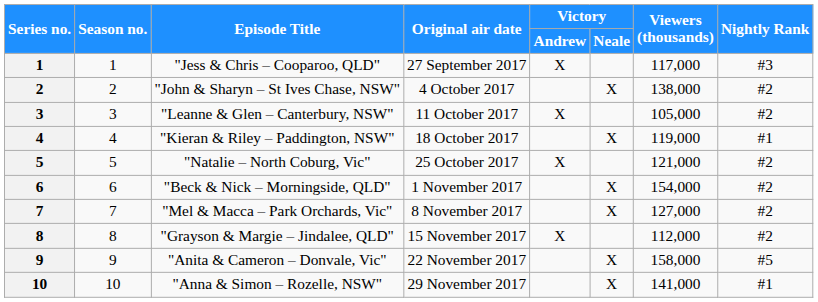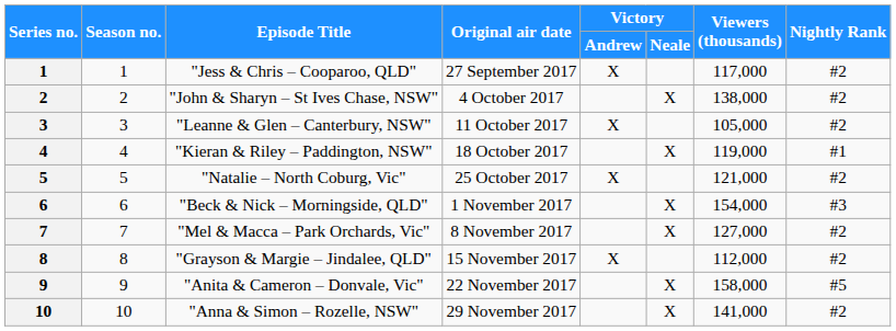 <table class="wikitable sortable" style="text-align:center">
 <tr>
 <th rowspan=2 scope="col" style="background:#1E90FF; color:white;">Series no.</th>
 <th rowspan=2 scope="col" style="background:#1E90FF; color:white;">Season no.</th>
 <th rowspan=2 scope="col" style="background:#1E90FF; color:white;">Episode Title</th>
 <th rowspan=2 scope="col" style="background:#1E90FF; color:white;">Original air date</th>
 <th colspan="2" scope="col" style="background:#1E90FF; color:white;">Victory</th>
 <th rowspan=2 scope="col" style="background:#1E90FF; color:white;">Viewers<br>(thousands)</th>
 <th rowspan=2 scope="col" style="background:#1E90FF; color:white;">Nightly Rank</th>
 </tr>
 <tr>
 <th scope="col" style="background:#1E90FF; color:white;">Andrew</th>
 <th scope="col" style="background:#1E90FF; color:white;">Neale</th>
 </tr>
 <tr>
 <th>1</th>
 <td>1</td>
 <td>"Jess & Chris – Cooparoo, QLD"</td>
 <td>27 September 2017</td>
 <td>X</td>
 <td></td>
 <td>117,000</td>
-<td>#3</td>
+<td>#2</td>
 </tr>
 <tr>
 <th>2</th>
 <td>2</td>
 <td>"John & Sharyn – St Ives Chase, NSW"</td>
 <td>4 October 2017</td>
 <td></td>
 <td>X</td>
 <td>138,000</td>
 <td>#2</td>
 </tr>
 <tr>
 <th>3</th>
 <td>3</td>
 <td>"Leanne & Glen – Canterbury, NSW"</td>
 <td>11 October 2017</td>
 <td>X</td>
 <td></td>
 <td>105,000</td>
 <td>#2</td>
 </tr>
 <tr>
 <th>4</th>
 <td>4</td>
 <td>"Kieran & Riley – Paddington, NSW"</td>
 <td>18 October 2017</td>
 <td></td>
 <td>X</td>
 <td>119,000</td>
 <td>#1</td>
 </tr>
 <tr>
 <th>5</th>
 <td>5</td>
 <td>"Natalie – North Coburg, Vic"</td>
 <td>25 October 2017</td>
 <td>X</td>
 <td></td>
 <td>121,000</td>
 <td>#2</td>
 </tr>
 <tr>
 <th>6</th>
 <td>6</td>
 <td>"Beck & Nick – Morningside, QLD"</td>
 <td>1 November 2017</td>
 <td></td>
 <td>X</td>
 <td>154,000</td>
-<td>#2</td>
+<td>#3</td>
 </tr>
 <tr>
 <th>7</th>
 <td>7</td>
 <td>"Mel & Macca – Park Orchards, Vic"</td>
 <td>8 November 2017</td>
 <td></td>
 <td>X</td>
 <td>127,000</td>
 <td>#2</td>
 </tr>
 <tr>
 <th>8</th>
 <td>8</td>
 <td>"Grayson & Margie – Jindalee, QLD"</td>
 <td>15 November 2017</td>
 <td>X</td>
 <td></td>
 <td>112,000</td>
 <td>#2</td>
 </tr>
 <tr>
 <th>9</th>
 <td>9</td>
 <td>"Anita & Cameron – Donvale, Vic"</td>
 <td>22 November 2017</td>
 <td></td>
 <td>X</td>
 <td>158,000</td>
 <td>#5</td>
 </tr>
 <tr>
 <th>10</th>
 <td>10</td>
 <td>"Anna & Simon – Rozelle, NSW"</td>
 <td>29 November 2017</td>
 <td></td>
 <td>X</td>
 <td>141,000</td>
-<td>#1</td>
+<td>#2</td>
 </tr>
 </table>
